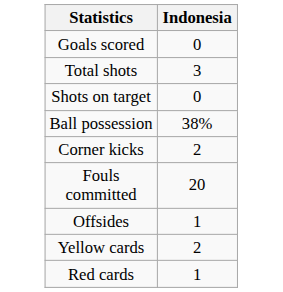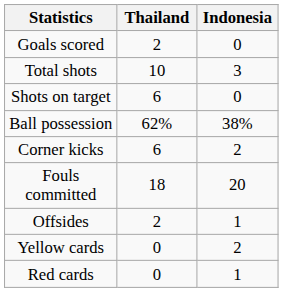 <table class="wikitable" style="margin:1em auto; text-align:center;">
 <tr>
 <th scope=col width=100>Statistics</th>
+<th scope=col width=70>Thailand</th>
 <th scope=col width=70>Indonesia</th>
 </tr>
 <tr>
 <td>Goals scored</td>
+<td>2</td>
 <td>0</td>
 </tr>
 <tr>
 <td>Total shots</td>
+<td>10</td>
 <td>3</td>
 </tr>
 <tr>
 <td>Shots on target</td>
+<td>6</td>
 <td>0</td>
 </tr>
 <tr>
 <td>Ball possession</td>
+<td>62%</td>
 <td>38%</td>
 </tr>
 <tr>
 <td>Corner kicks</td>
+<td>6</td>
 <td>2</td>
 </tr>
 <tr>
 <td>Fouls committed</td>
+<td>18</td>
 <td>20</td>
 </tr>
 <tr>
 <td>Offsides</td>
+<td>2</td>
 <td>1</td>
 </tr>
 <tr>
 <td>Yellow cards</td>
+<td>0</td>
 <td>2</td>
 </tr>
 <tr>
 <td>Red cards</td>
+<td>0</td>
 <td>1</td>
 </tr>
 </table>
